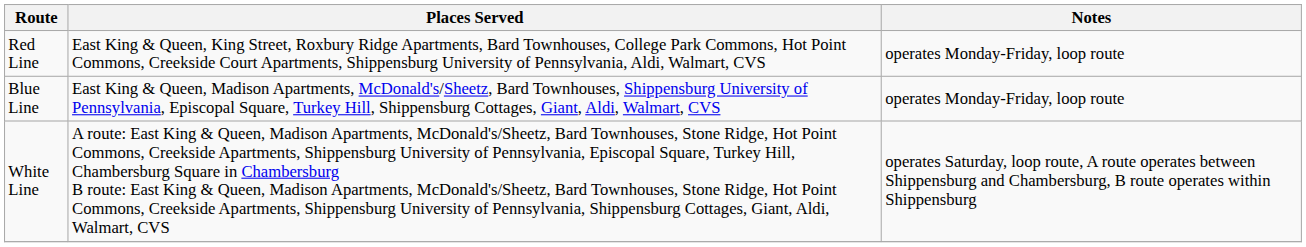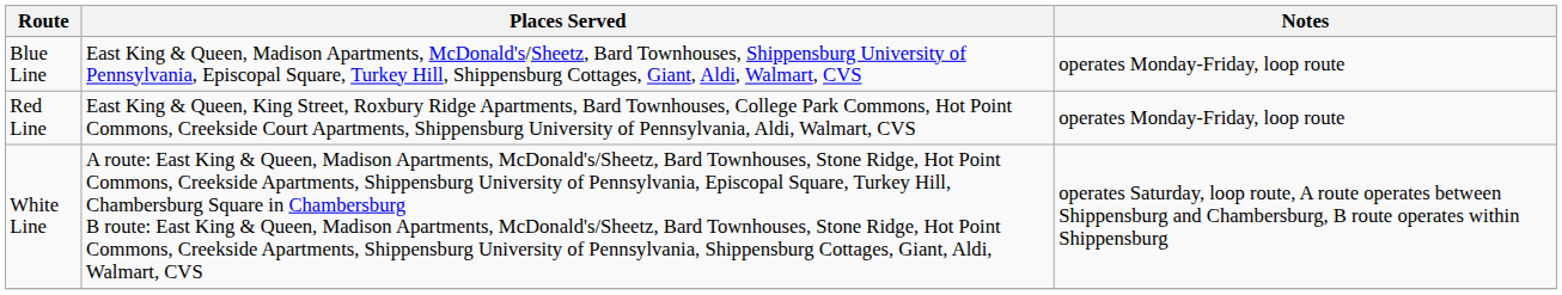 <table class=wikitable>
 <tr>
 <th>Route</th>
 <th>Places Served</th>
 <th>Notes</th>
 </tr>
 <tr>
-<td>Red Line</td>
-<td>East King & Queen, King Street, Roxbury Ridge Apartments, Bard Townhouses, College Park Commons, Hot Point Commons, Creekside Court Apartments, Shippensburg University of Pennsylvania, Aldi, Walmart, CVS</td>
+<td>Blue Line</td>
+<td>East King & Queen, Madison Apartments, <a href='#'>McDonald's</a>/<a href='#'>Sheetz</a>, Bard Townhouses, <a href='#'>Shippensburg University of Pennsylvania</a>, Episcopal Square, <a href='#'>Turkey Hill</a>, Shippensburg Cottages, <a href='#'>Giant</a>, <a href='#'>Aldi</a>, <a href='#'>Walmart</a>, <a href='#'>CVS</a></td>
 <td>operates Monday-Friday, loop route</td>
 </tr>
 <tr>
-<td>Blue Line</td>
-<td>East King & Queen, Madison Apartments, <a href='#'>McDonald's</a>/<a href='#'>Sheetz</a>, Bard Townhouses, <a href='#'>Shippensburg University of Pennsylvania</a>, Episcopal Square, <a href='#'>Turkey Hill</a>, Shippensburg Cottages, <a href='#'>Giant</a>, <a href='#'>Aldi</a>, <a href='#'>Walmart</a>, <a href='#'>CVS</a></td>
+<td>Red Line</td>
+<td>East King & Queen, King Street, Roxbury Ridge Apartments, Bard Townhouses, College Park Commons, Hot Point Commons, Creekside Court Apartments, Shippensburg University of Pennsylvania, Aldi, Walmart, CVS</td>
 <td>operates Monday-Friday, loop route</td>
 </tr>
 <tr>
 <td>White Line</td>
 <td>A route: East King & Queen, Madison Apartments, McDonald's/Sheetz, Bard Townhouses, Stone Ridge, Hot Point Commons, Creekside Apartments, Shippensburg University of Pennsylvania, Episcopal Square, Turkey Hill, Chambersburg Square in <a href='#'>Chambersburg</a><br>B route:  East King & Queen, Madison Apartments, McDonald's/Sheetz, Bard Townhouses, Stone Ridge, Hot Point Commons, Creekside Apartments, Shippensburg University of Pennsylvania, Shippensburg Cottages, Giant, Aldi, Walmart, CVS</td>
 <td>operates Saturday, loop route, A route operates between Shippensburg and Chambersburg, B route operates within Shippensburg</td>
 </tr>
 <tr>
 </tr>
 </table>
